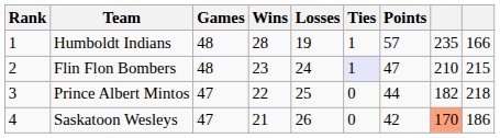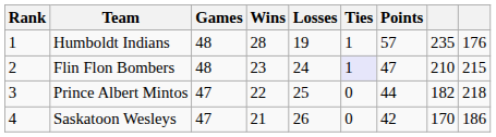 <table class="wikitable">
 <tr>
 <th>Rank</th>
 <th>Team</th>
 <th>Games</th>
 <th>Wins</th>
 <th>Losses</th>
 <th>Ties</th>
 <th>Points</th>
 <th></th>
 <th></th>
 </tr>
 <tr>
 <td>1</td>
 <td>Humboldt Indians</td>
 <td>48</td>
 <td>28</td>
 <td>19</td>
 <td>1</td>
 <td>57</td>
 <td>235</td>
-<td>166</td>
+<td>176</td>
 </tr>
 <tr>
 <td>2</td>
 <td>Flin Flon Bombers</td>
 <td>48</td>
 <td>23</td>
 <td>24</td>
 <td style="background: lavender;">1</td>
 <td>47</td>
 <td>210</td>
 <td>215</td>
 </tr>
 <tr>
 <td>3</td>
 <td>Prince Albert Mintos</td>
 <td>47</td>
 <td>22</td>
 <td>25</td>
 <td>0</td>
 <td>44</td>
 <td>182</td>
 <td>218</td>
 </tr>
 <tr>
 <td>4</td>
 <td>Saskatoon Wesleys</td>
 <td>47</td>
 <td>21</td>
 <td>26</td>
 <td>0</td>
 <td>42</td>
-<td style="background: lightsalmon;">170</td>
+<td>170</td>
 <td>186</td>
 </tr>
 </table>
